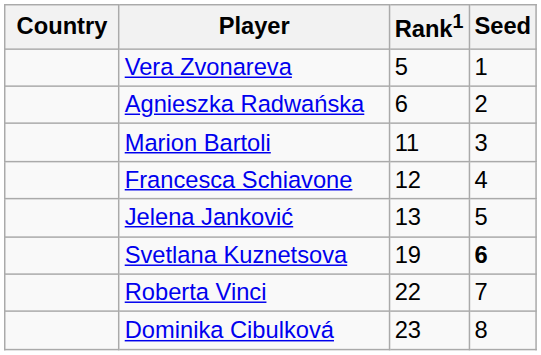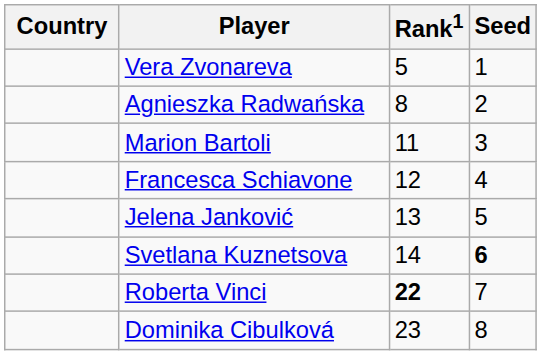 <table class="sortable wikitable">
 <tr>
 <th width="70">Country</th>
 <th width="175">Player</th>
 <th>Rank<sup>1</sup></th>
 <th>Seed</th>
 </tr>
 <tr>
 <td></td>
 <td><a href='#'>Vera Zvonareva</a></td>
 <td>5</td>
 <td>1</td>
 </tr>
 <tr>
 <td></td>
 <td><a href='#'>Agnieszka Radwańska</a></td>
-<td>6</td>
+<td>8</td>
 <td>2</td>
 </tr>
 <tr>
 <td></td>
 <td><a href='#'>Marion Bartoli</a></td>
 <td>11</td>
 <td>3</td>
 </tr>
 <tr>
 <td></td>
 <td><a href='#'>Francesca Schiavone</a></td>
 <td>12</td>
 <td>4</td>
 </tr>
 <tr>
 <td></td>
 <td><a href='#'>Jelena Janković</a></td>
 <td>13</td>
 <td>5</td>
 </tr>
 <tr>
 <td></td>
 <td><a href='#'>Svetlana Kuznetsova</a></td>
-<td>19</td>
+<td>14</td>
 <td><strong>6</strong></td>
 </tr>
 <tr>
 <td></td>
 <td><a href='#'>Roberta Vinci</a></td>
-<td>22</td>
+<td><strong>22</strong></td>
 <td>7</td>
 </tr>
 <tr>
 <td></td>
 <td><a href='#'>Dominika Cibulková</a></td>
 <td>23</td>
 <td>8</td>
 </tr>
 </table>
